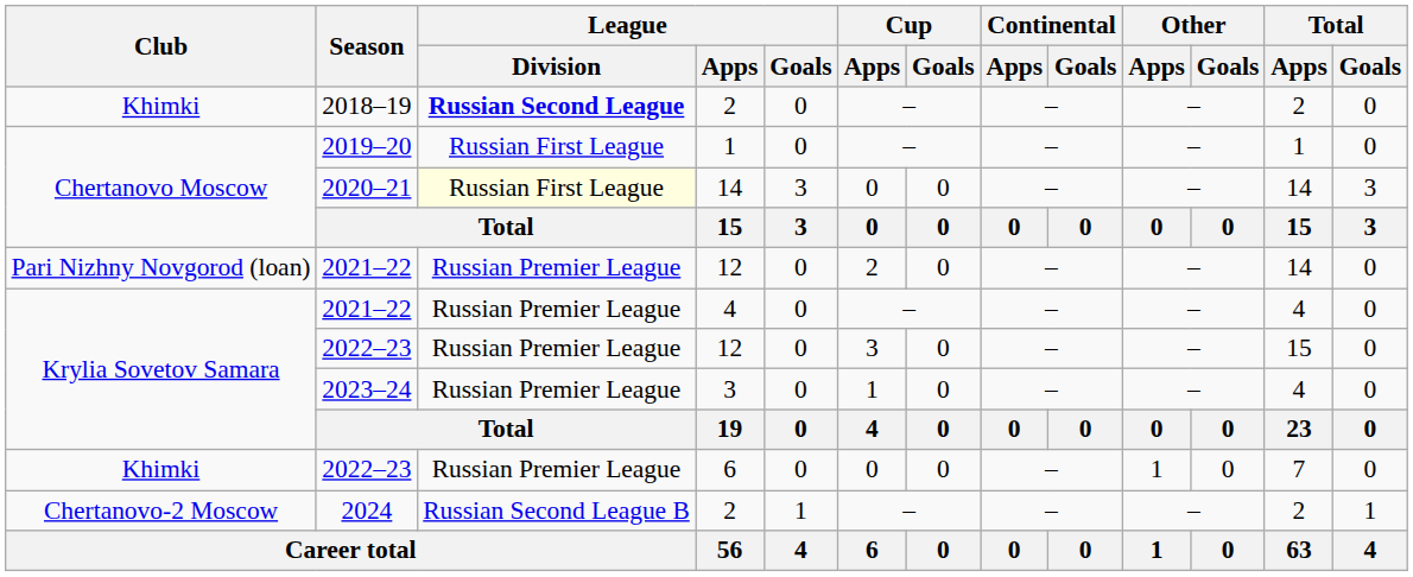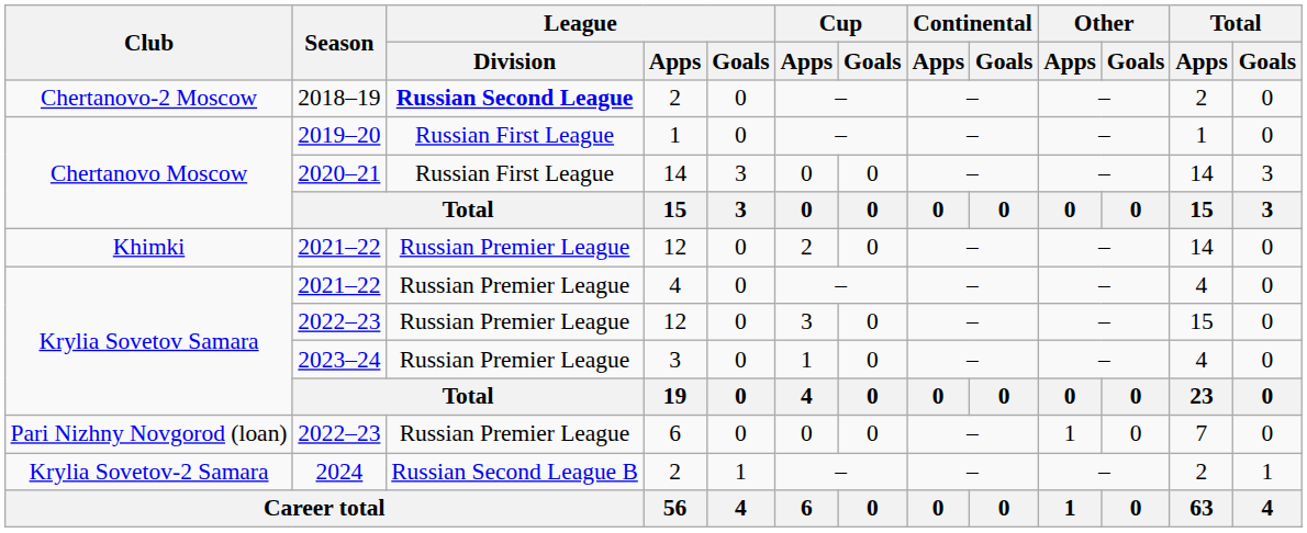 <table class="wikitable" style="text-align: center;">
 <tr>
 <th rowspan=2>Club</th>
 <th rowspan=2>Season</th>
 <th colspan=3>League</th>
 <th colspan=2>Cup</th>
 <th colspan=2>Continental</th>
 <th colspan=2>Other</th>
 <th colspan=2>Total</th>
 </tr>
 <tr>
 <th>Division</th>
 <th>Apps</th>
 <th>Goals</th>
 <th>Apps</th>
 <th>Goals</th>
 <th>Apps</th>
 <th>Goals</th>
 <th>Apps</th>
 <th>Goals</th>
 <th>Apps</th>
 <th>Goals</th>
 </tr>
 <tr>
-<td><a href='#'>Khimki</a></td>
+<td><a href='#'>Chertanovo-2 Moscow</a></td>
 <td>2018–19</td>
 <td><strong><a href='#'>Russian Second League</a></strong></td>
 <td>2</td>
 <td>0</td>
 <td colspan=2>–</td>
 <td colspan=2>–</td>
 <td colspan=2>–</td>
 <td>2</td>
 <td>0</td>
 </tr>
 <tr>
 <td rowspan="3"><a href='#'>Chertanovo Moscow</a></td>
 <td><a href='#'>2019–20</a></td>
 <td><a href='#'>Russian First League</a></td>
 <td>1</td>
 <td>0</td>
 <td colspan=2>–</td>
 <td colspan=2>–</td>
 <td colspan=2>–</td>
 <td>1</td>
 <td>0</td>
 </tr>
 <tr>
 <td><a href='#'>2020–21</a></td>
-<td style="background: lightyellow;">Russian First League</td>
+<td>Russian First League</td>
 <td>14</td>
 <td>3</td>
 <td>0</td>
 <td>0</td>
 <td colspan=2>–</td>
 <td colspan=2>–</td>
 <td>14</td>
 <td>3</td>
 </tr>
 <tr>
 <th colspan=2>Total</th>
 <th>15</th>
 <th>3</th>
 <th>0</th>
 <th>0</th>
 <th>0</th>
 <th>0</th>
 <th>0</th>
 <th>0</th>
 <th>15</th>
 <th>3</th>
 </tr>
 <tr>
-<td><a href='#'>Pari Nizhny Novgorod</a> (loan)</td>
+<td><a href='#'>Khimki</a></td>
 <td><a href='#'>2021–22</a></td>
 <td><a href='#'>Russian Premier League</a></td>
 <td>12</td>
 <td>0</td>
 <td>2</td>
 <td>0</td>
 <td colspan=2>–</td>
 <td colspan=2>–</td>
 <td>14</td>
 <td>0</td>
 </tr>
 <tr>
 <td rowspan="4"><a href='#'>Krylia Sovetov Samara</a></td>
 <td><a href='#'>2021–22</a></td>
 <td>Russian Premier League</td>
 <td>4</td>
 <td>0</td>
 <td colspan=2>–</td>
 <td colspan=2>–</td>
 <td colspan=2>–</td>
 <td>4</td>
 <td>0</td>
 </tr>
 <tr>
 <td><a href='#'>2022–23</a></td>
 <td>Russian Premier League</td>
 <td>12</td>
 <td>0</td>
 <td>3</td>
 <td>0</td>
 <td colspan=2>–</td>
 <td colspan=2>–</td>
 <td>15</td>
 <td>0</td>
 </tr>
 <tr>
 <td><a href='#'>2023–24</a></td>
 <td>Russian Premier League</td>
 <td>3</td>
 <td>0</td>
 <td>1</td>
 <td>0</td>
 <td colspan=2>–</td>
 <td colspan=2>–</td>
 <td>4</td>
 <td>0</td>
 </tr>
 <tr>
 <th colspan=2>Total</th>
 <th>19</th>
 <th>0</th>
 <th>4</th>
 <th>0</th>
 <th>0</th>
 <th>0</th>
 <th>0</th>
 <th>0</th>
 <th>23</th>
 <th>0</th>
 </tr>
 <tr>
-<td><a href='#'>Khimki</a></td>
+<td><a href='#'>Pari Nizhny Novgorod</a> (loan)</td>
 <td><a href='#'>2022–23</a></td>
 <td>Russian Premier League</td>
 <td>6</td>
 <td>0</td>
 <td>0</td>
 <td>0</td>
 <td colspan=2>–</td>
 <td>1</td>
 <td>0</td>
 <td>7</td>
 <td>0</td>
 </tr>
 <tr>
-<td><a href='#'>Chertanovo-2 Moscow</a></td>
+<td><a href='#'>Krylia Sovetov-2 Samara</a></td>
 <td><a href='#'>2024</a></td>
 <td><a href='#'>Russian Second League B</a></td>
 <td>2</td>
 <td>1</td>
 <td colspan=2>–</td>
 <td colspan=2>–</td>
 <td colspan=2>–</td>
 <td>2</td>
 <td>1</td>
 </tr>
 <tr>
 <th colspan=3>Career total</th>
 <th>56</th>
 <th>4</th>
 <th>6</th>
 <th>0</th>
 <th>0</th>
 <th>0</th>
 <th>1</th>
 <th>0</th>
 <th>63</th>
 <th>4</th>
 </tr>
 </table>
